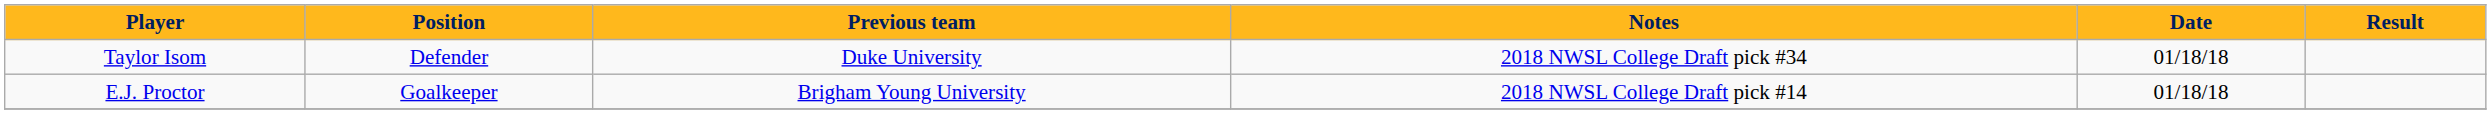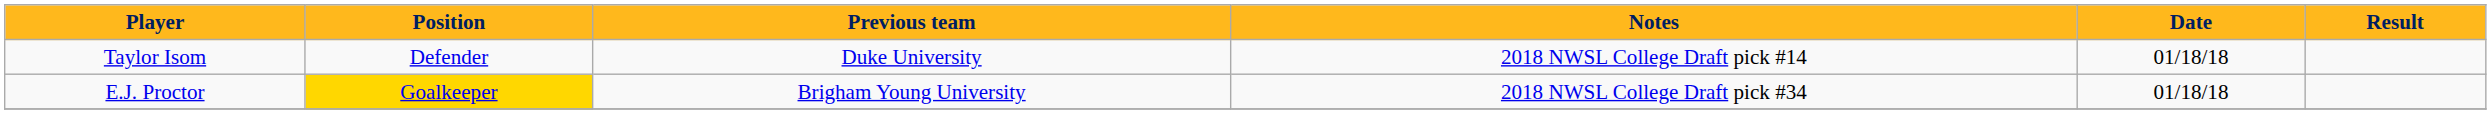 <table class="wikitable sortable" style="width:90%; text-align:center; font-size:95%;">
 <tr>
 <th style="background:#FFB81C; color:#001E62;">Player</th>
 <th style="background:#FFB81C; color:#001E62;">Position</th>
 <th style="background:#FFB81C; color:#001E62;">Previous team</th>
 <th style="background:#FFB81C; color:#001E62;">Notes</th>
 <th style="background:#FFB81C; color:#001E62;">Date</th>
 <th style="background:#FFB81C; color:#001E62;">Result</th>
 </tr>
 <tr>
 <td> <a href='#'>Taylor Isom</a></td>
 <td><a href='#'>Defender</a></td>
 <td><a href='#'>Duke University</a></td>
-<td><a href='#'>2018 NWSL College Draft</a> pick #34</td>
+<td><a href='#'>2018 NWSL College Draft</a> pick #14</td>
 <td>01/18/18</td>
 <td></td>
 </tr>
 <tr>
 <td> <a href='#'>E.J. Proctor</a></td>
-<td><a href='#'>Goalkeeper</a></td>
+<td style="background: gold;"><a href='#'>Goalkeeper</a></td>
 <td><a href='#'>Brigham Young University</a></td>
-<td><a href='#'>2018 NWSL College Draft</a> pick #14</td>
+<td><a href='#'>2018 NWSL College Draft</a> pick #34</td>
 <td>01/18/18</td>
 <td></td>
 </tr>
 <tr>
 </tr>
 </table>
